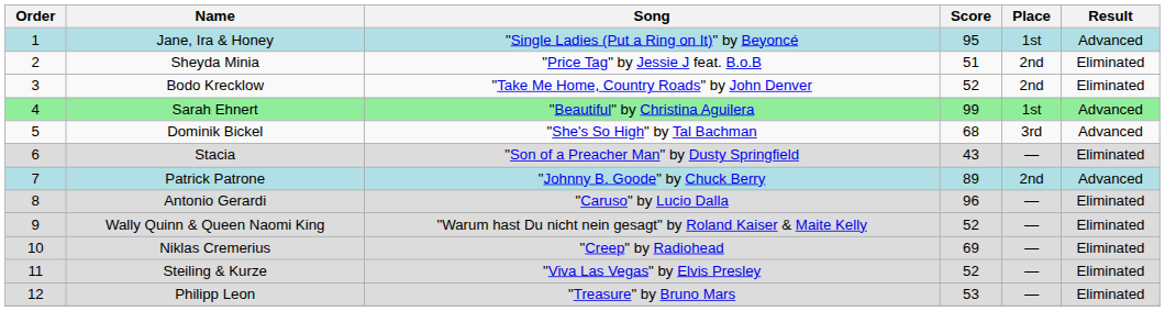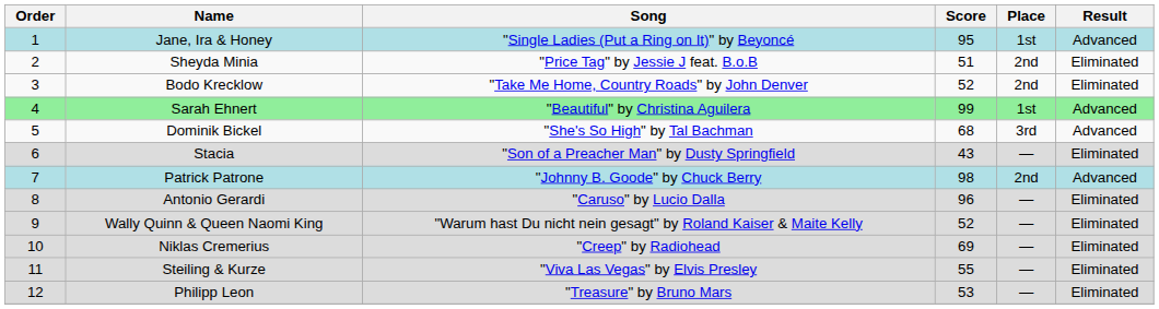 <table class="wikitable sortable collapsed" style="text-align:center; width:80%;">
 <tr style="text-align:Center; background:#cc;">
 <th>Order</th>
 <th>Name</th>
 <th>Song</th>
 <th>Score</th>
 <th>Place</th>
 <th>Result</th>
 </tr>
 <tr bgcolor=B0E0E6>
 <td>1</td>
 <td>Jane, Ira & Honey</td>
 <td>"<a href='#'>Single Ladies (Put a Ring on It)</a>" by <a href='#'>Beyoncé</a></td>
 <td>95</td>
 <td>1st</td>
 <td>Advanced</td>
 </tr>
 <tr>
 <td>2</td>
 <td>Sheyda Minia</td>
 <td>"<a href='#'>Price Tag</a>" by <a href='#'>Jessie J</a> feat. <a href='#'>B.o.B</a></td>
 <td>51</td>
 <td>2nd</td>
 <td>Eliminated</td>
 </tr>
 <tr>
 <td>3</td>
 <td>Bodo Krecklow</td>
 <td>"<a href='#'>Take Me Home, Country Roads</a>" by <a href='#'>John Denver</a></td>
 <td>52</td>
 <td>2nd</td>
 <td>Eliminated</td>
 </tr>
 <tr bgcolor=90EE9B>
 <td>4</td>
 <td>Sarah Ehnert</td>
 <td>"<a href='#'>Beautiful</a>" by <a href='#'>Christina Aguilera</a></td>
 <td>99</td>
 <td>1st</td>
 <td>Advanced</td>
 </tr>
 <tr>
 <td>5</td>
 <td>Dominik Bickel</td>
 <td>"<a href='#'>She's So High</a>" by <a href='#'>Tal Bachman</a></td>
 <td>68</td>
 <td>3rd</td>
 <td>Advanced</td>
 </tr>
 <tr bgcolor=DCDCDC>
 <td>6</td>
 <td>Stacia</td>
 <td>"<a href='#'>Son of a Preacher Man</a>" by <a href='#'>Dusty Springfield</a></td>
 <td>43</td>
 <td>—</td>
 <td>Eliminated</td>
 </tr>
 <tr bgcolor=B0E0E6>
 <td>7</td>
 <td>Patrick Patrone</td>
 <td>"<a href='#'>Johnny B. Goode</a>" by <a href='#'>Chuck Berry</a></td>
-<td>89</td>
+<td>98</td>
 <td>2nd</td>
 <td>Advanced</td>
 </tr>
 <tr bgcolor=DCDCDC>
 <td>8</td>
 <td>Antonio Gerardi</td>
 <td>"<a href='#'>Caruso</a>" by <a href='#'>Lucio Dalla</a></td>
 <td>96</td>
 <td>—</td>
 <td>Eliminated</td>
 </tr>
 <tr bgcolor=DCDCDC>
 <td>9</td>
 <td>Wally Quinn & Queen Naomi King</td>
 <td>"Warum hast Du nicht nein gesagt" by <a href='#'>Roland Kaiser</a> & <a href='#'>Maite Kelly</a></td>
 <td>52</td>
 <td>—</td>
 <td>Eliminated</td>
 </tr>
 <tr bgcolor=DCDCDC>
 <td>10</td>
 <td>Niklas Cremerius</td>
 <td>"<a href='#'>Creep</a>" by <a href='#'>Radiohead</a></td>
 <td>69</td>
 <td>—</td>
 <td>Eliminated</td>
 </tr>
 <tr bgcolor=DCDCDC>
 <td>11</td>
 <td>Steiling & Kurze</td>
 <td>"<a href='#'>Viva Las Vegas</a>" by <a href='#'>Elvis Presley</a></td>
-<td>52</td>
+<td>55</td>
 <td>—</td>
 <td>Eliminated</td>
 </tr>
 <tr bgcolor=DCDCDC>
 <td>12</td>
 <td>Philipp Leon</td>
 <td>"<a href='#'>Treasure</a>" by <a href='#'>Bruno Mars</a></td>
 <td>53</td>
 <td>—</td>
 <td>Eliminated</td>
 </tr>
 <tr>
 </tr>
 </table>
